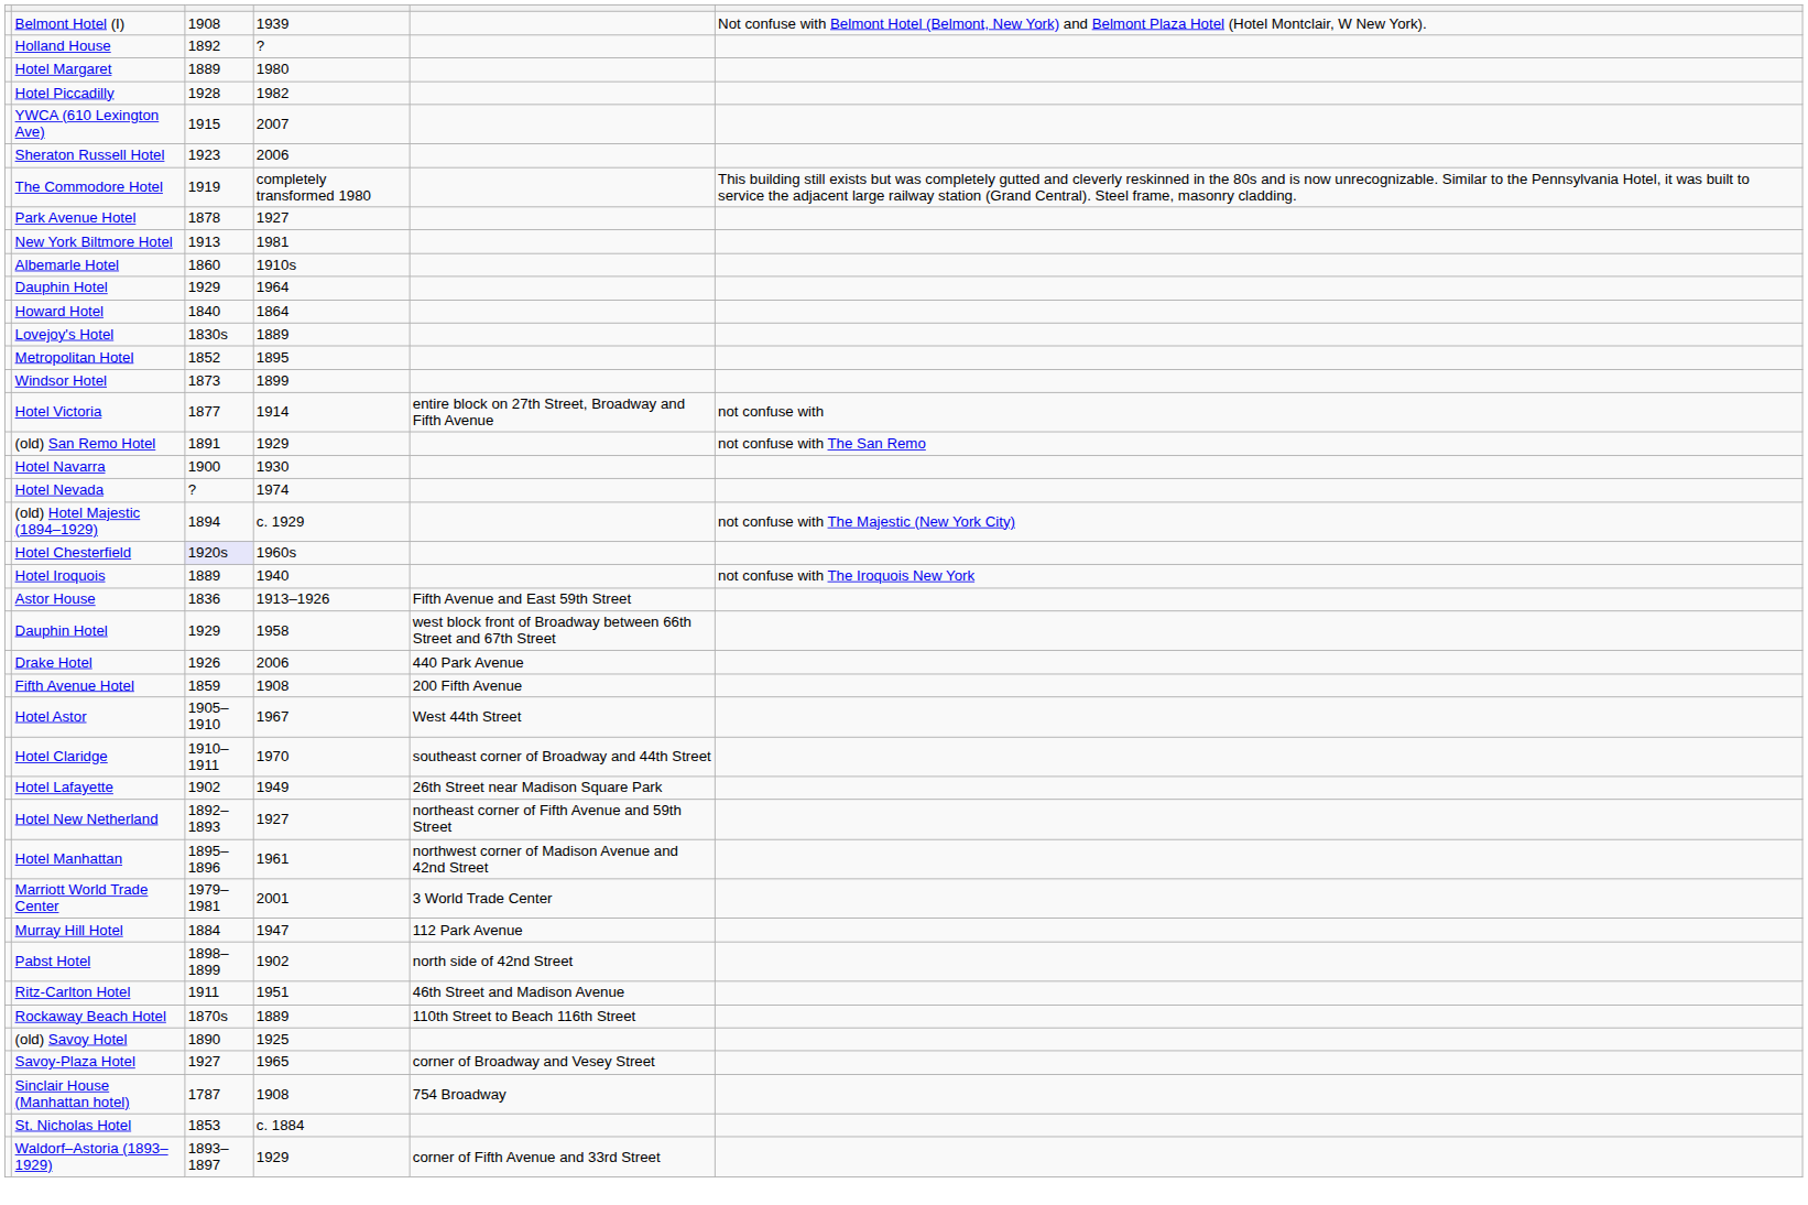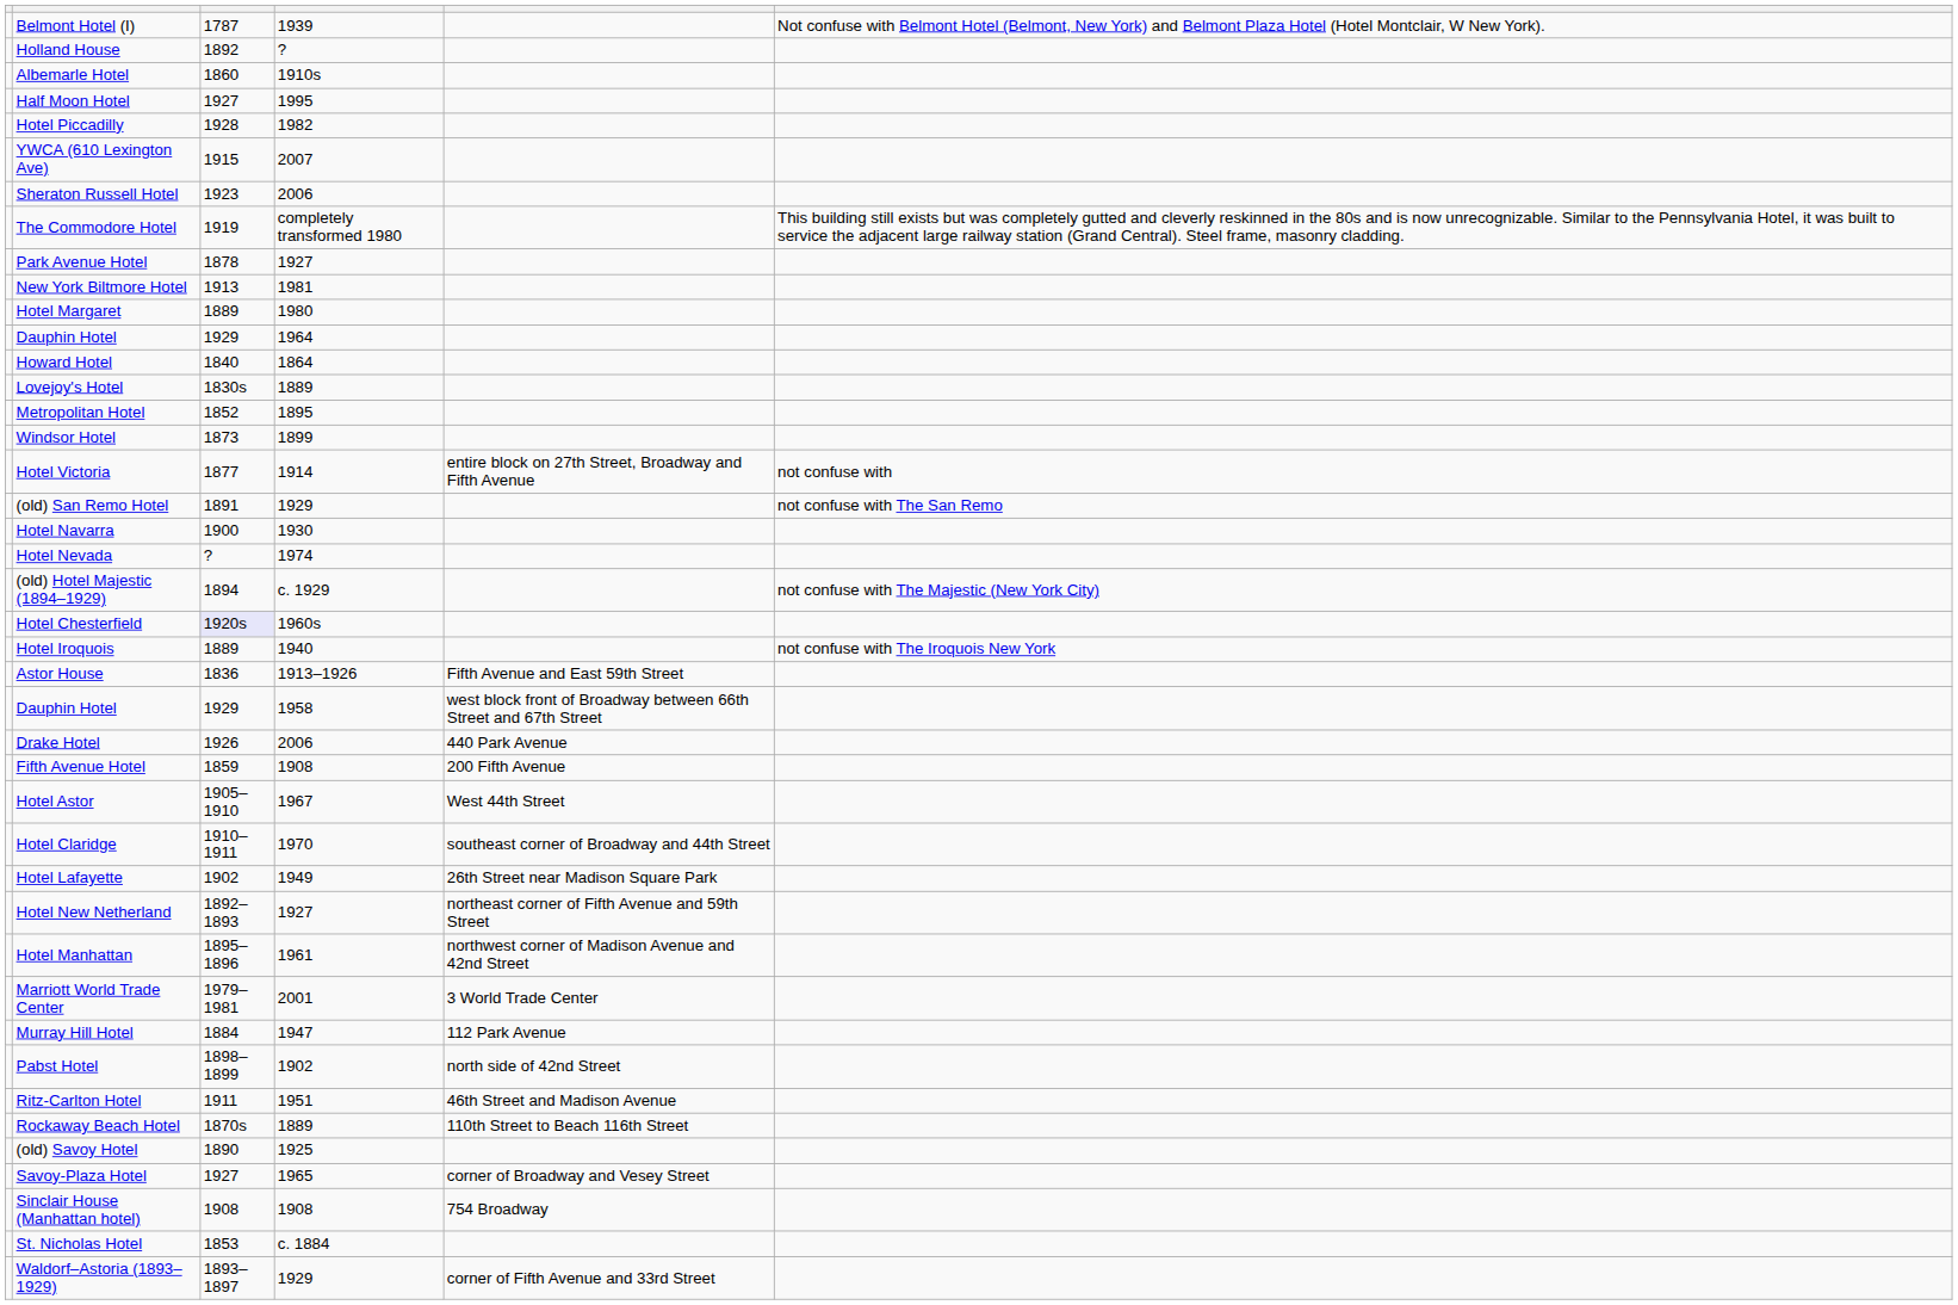 <table class="wikitable sortable">
 <tr>
 <th></th>
 <th></th>
 <th></th>
 <th></th>
 <th></th>
 <th></th>
 </tr>
 <tr>
 <td></td>
 <td><a href='#'>Belmont Hotel</a> (I)</td>
-<td>1908</td>
+<td>1787</td>
 <td>1939</td>
 <td></td>
 <td>Not confuse with <a href='#'>Belmont Hotel (Belmont, New York)</a> and <a href='#'>Belmont Plaza Hotel</a> (Hotel Montclair, W New York).</td>
 </tr>
 <tr>
 <td></td>
 <td><a href='#'>Holland House</a></td>
 <td>1892</td>
 <td>?</td>
 <td></td>
 <td></td>
 </tr>
 <tr>
 <td></td>
-<td><a href='#'>Hotel Margaret</a></td>
-<td>1889</td>
-<td>1980</td>
+<td><a href='#'>Albemarle Hotel</a></td>
+<td>1860</td>
+<td>1910s</td>
+<td></td>
+<td></td>
+</tr>
+<tr>
+<td></td>
+<td><a href='#'>Half Moon Hotel</a></td>
+<td>1927</td>
+<td>1995</td>
 <td></td>
 <td></td>
 </tr>
 <tr>
 <td></td>
 <td><a href='#'>Hotel Piccadilly</a></td>
 <td>1928</td>
 <td>1982</td>
 <td></td>
 <td></td>
 </tr>
 <tr>
 <td></td>
 <td><a href='#'>YWCA (610 Lexington Ave)</a></td>
 <td>1915</td>
 <td>2007</td>
 <td></td>
 <td></td>
 </tr>
 <tr>
 <td></td>
 <td><a href='#'>Sheraton Russell Hotel</a></td>
 <td>1923</td>
 <td>2006</td>
 <td></td>
 <td></td>
 </tr>
 <tr>
 <td></td>
 <td><a href='#'>The Commodore Hotel</a></td>
 <td>1919</td>
 <td>completely transformed 1980</td>
 <td></td>
 <td>This building still exists but was completely gutted and cleverly reskinned in the 80s and is now unrecognizable. Similar to the Pennsylvania Hotel, it was built to service the adjacent large railway station (Grand Central). Steel frame, masonry cladding.</td>
 </tr>
 <tr>
 <td></td>
 <td><a href='#'>Park Avenue Hotel</a></td>
 <td>1878</td>
 <td>1927</td>
 <td></td>
 <td></td>
 </tr>
 <tr>
 <td></td>
 <td><a href='#'>New York Biltmore Hotel</a></td>
 <td>1913</td>
 <td>1981</td>
 <td></td>
 <td></td>
 </tr>
 <tr>
 <td></td>
-<td><a href='#'>Albemarle Hotel</a></td>
-<td>1860</td>
-<td>1910s</td>
+<td><a href='#'>Hotel Margaret</a></td>
+<td>1889</td>
+<td>1980</td>
 <td></td>
 <td></td>
 </tr>
 <tr>
 <td></td>
 <td><a href='#'>Dauphin Hotel</a></td>
 <td>1929</td>
 <td>1964</td>
 <td></td>
 <td></td>
 </tr>
 <tr>
 <td></td>
 <td><a href='#'>Howard Hotel</a></td>
 <td>1840</td>
 <td>1864</td>
 <td></td>
 <td></td>
 </tr>
 <tr>
 <td></td>
 <td><a href='#'>Lovejoy's Hotel</a></td>
 <td>1830s</td>
 <td>1889</td>
 <td></td>
 <td></td>
 </tr>
 <tr>
 <td></td>
 <td><a href='#'>Metropolitan Hotel</a></td>
 <td>1852</td>
 <td>1895</td>
 <td></td>
 <td></td>
 </tr>
 <tr>
 <td></td>
 <td><a href='#'>Windsor Hotel</a></td>
 <td>1873</td>
 <td>1899</td>
 <td></td>
 <td></td>
 </tr>
 <tr>
 <td></td>
 <td><a href='#'>Hotel Victoria</a></td>
 <td>1877</td>
 <td>1914</td>
 <td>entire block on 27th Street, Broadway and Fifth Avenue</td>
 <td>not confuse with </td>
 </tr>
 <tr>
 <td></td>
 <td>(old) <a href='#'>San Remo Hotel</a></td>
 <td>1891</td>
 <td>1929</td>
 <td></td>
 <td>not confuse with <a href='#'>The San Remo</a></td>
 </tr>
 <tr>
 <td></td>
 <td><a href='#'>Hotel Navarra</a></td>
 <td>1900</td>
 <td>1930</td>
 <td></td>
 <td></td>
 </tr>
 <tr>
 <td></td>
 <td><a href='#'>Hotel Nevada</a></td>
 <td>?</td>
 <td>1974</td>
 <td></td>
 <td></td>
 </tr>
 <tr>
 <td></td>
 <td>(old) <a href='#'>Hotel Majestic (1894–1929)</a></td>
 <td>1894</td>
 <td>c. 1929</td>
 <td></td>
 <td>not confuse with <a href='#'>The Majestic (New York City)</a></td>
 </tr>
 <tr>
 <td></td>
 <td><a href='#'>Hotel Chesterfield</a></td>
 <td style="background: lavender;">1920s</td>
 <td>1960s</td>
 <td></td>
 <td></td>
 </tr>
 <tr>
 <td></td>
 <td><a href='#'>Hotel Iroquois</a></td>
 <td>1889</td>
 <td>1940</td>
 <td></td>
 <td>not confuse with <a href='#'>The Iroquois New York</a></td>
 </tr>
 <tr>
 <td></td>
 <td><a href='#'>Astor House</a></td>
 <td>1836</td>
 <td>1913–1926</td>
 <td>Fifth Avenue and East 59th Street</td>
 <td></td>
 </tr>
 <tr>
 <td></td>
 <td><a href='#'>Dauphin Hotel</a></td>
 <td>1929</td>
 <td>1958</td>
 <td>west block front of Broadway between 66th Street and 67th Street</td>
 <td></td>
 </tr>
 <tr>
 <td></td>
 <td><a href='#'>Drake Hotel</a></td>
 <td>1926</td>
 <td>2006</td>
 <td>440 Park Avenue</td>
 <td></td>
 </tr>
 <tr>
 <td></td>
 <td><a href='#'>Fifth Avenue Hotel</a></td>
 <td>1859</td>
 <td>1908</td>
 <td>200 Fifth Avenue</td>
 <td></td>
 </tr>
 <tr>
 <td></td>
 <td><a href='#'>Hotel Astor</a></td>
 <td>1905–1910</td>
 <td>1967</td>
 <td>West 44th Street</td>
 <td></td>
 </tr>
 <tr>
 <td></td>
 <td><a href='#'>Hotel Claridge</a></td>
 <td>1910–1911</td>
 <td>1970</td>
 <td>southeast corner of Broadway and 44th Street</td>
 <td></td>
 </tr>
 <tr>
 <td></td>
 <td><a href='#'>Hotel Lafayette</a></td>
 <td>1902</td>
 <td>1949</td>
 <td>26th Street near Madison Square Park</td>
 <td></td>
 </tr>
 <tr>
 <td></td>
 <td><a href='#'>Hotel New Netherland</a></td>
 <td>1892–1893</td>
 <td>1927</td>
 <td>northeast corner of Fifth Avenue and 59th Street</td>
 <td></td>
 </tr>
 <tr>
 <td></td>
 <td><a href='#'>Hotel Manhattan</a></td>
 <td>1895–1896</td>
 <td>1961</td>
 <td>northwest corner of Madison Avenue and 42nd Street</td>
 <td></td>
 </tr>
 <tr>
 <td></td>
 <td><a href='#'>Marriott World Trade Center</a></td>
 <td>1979–1981</td>
 <td>2001</td>
 <td>3 World Trade Center</td>
 <td></td>
 </tr>
 <tr>
 <td></td>
 <td><a href='#'>Murray Hill Hotel</a></td>
 <td>1884</td>
 <td>1947</td>
 <td>112 Park Avenue</td>
 <td></td>
 </tr>
 <tr>
 <td></td>
 <td><a href='#'>Pabst Hotel</a></td>
 <td>1898–1899</td>
 <td>1902</td>
 <td>north side of 42nd Street</td>
 <td></td>
 </tr>
 <tr>
 <td></td>
 <td><a href='#'>Ritz-Carlton Hotel</a></td>
 <td>1911</td>
 <td>1951</td>
 <td>46th Street and Madison Avenue</td>
 <td></td>
 </tr>
 <tr>
 <td></td>
 <td><a href='#'>Rockaway Beach Hotel</a></td>
 <td>1870s</td>
 <td>1889</td>
 <td>110th Street to Beach 116th Street</td>
 <td></td>
 </tr>
 <tr>
 <td></td>
 <td>(old) <a href='#'>Savoy Hotel</a></td>
 <td>1890</td>
 <td>1925</td>
 <td></td>
 <td></td>
 </tr>
 <tr>
 <td></td>
 <td><a href='#'>Savoy-Plaza Hotel</a></td>
 <td>1927</td>
 <td>1965</td>
 <td>corner of Broadway and Vesey Street</td>
 <td></td>
 </tr>
 <tr>
 <td></td>
 <td><a href='#'>Sinclair House (Manhattan hotel)</a></td>
-<td>1787</td>
+<td>1908</td>
 <td>1908</td>
 <td>754 Broadway</td>
 <td></td>
 </tr>
 <tr>
 <td></td>
 <td><a href='#'>St. Nicholas Hotel</a></td>
 <td>1853</td>
 <td>c. 1884</td>
 <td></td>
 <td></td>
 </tr>
 <tr>
 <td></td>
 <td><a href='#'>Waldorf–Astoria (1893–1929)</a></td>
 <td>1893–1897</td>
 <td>1929</td>
 <td>corner of Fifth Avenue and 33rd Street</td>
 <td></td>
 </tr>
 </table>
